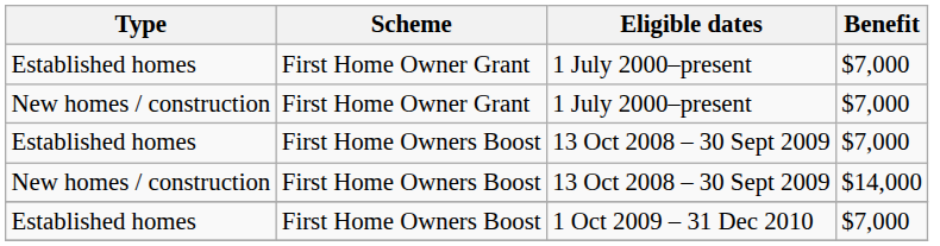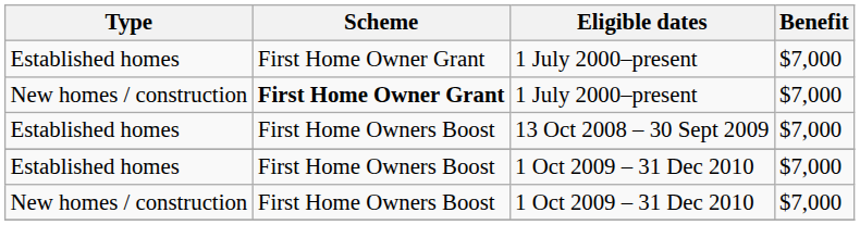 <table class="wikitable" border="1">
 <tr>
 <th>Type</th>
 <th>Scheme</th>
 <th>Eligible dates</th>
 <th>Benefit</th>
 </tr>
 <tr>
 <td>Established homes</td>
 <td>First Home Owner Grant</td>
 <td>1 July 2000–present</td>
 <td>$7,000</td>
 </tr>
 <tr>
 <td>New homes / construction</td>
-<td>First Home Owner Grant</td>
+<td><strong>First Home Owner Grant</strong></td>
 <td>1 July 2000–present</td>
 <td>$7,000</td>
 </tr>
 <tr>
 <td>Established homes</td>
 <td>First Home Owners Boost</td>
 <td>13 Oct 2008 – 30 Sept 2009</td>
 <td>$7,000</td>
 </tr>
 <tr>
-<td>New homes / construction</td>
-<td>First Home Owners Boost</td>
-<td>13 Oct 2008 – 30 Sept 2009</td>
-<td>$14,000</td>
-</tr>
-<tr>
 </tr>
 <tr>
 <td>Established homes</td>
 <td>First Home Owners Boost</td>
 <td>1 Oct 2009 – 31 Dec 2010</td>
 <td>$7,000</td>
 </tr>
 <tr>
+<td>New homes / construction</td>
+<td>First Home Owners Boost</td>
+<td>1 Oct 2009 – 31 Dec 2010</td>
+<td>$7,000</td>
+</tr>
+<tr>
 </tr>
 </table>
